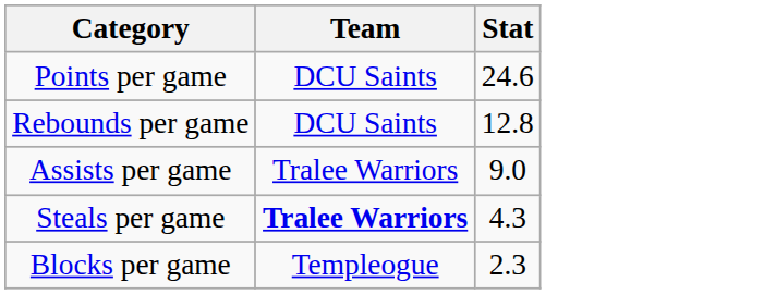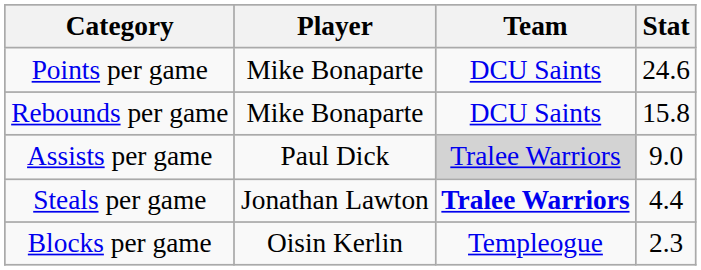 <table class="wikitable" style="text-align:center">
 <tr>
 <th>Category</th>
+<th>Player</th>
 <th>Team</th>
 <th>Stat</th>
 </tr>
 <tr>
 <td><a href='#'>Points</a> per game</td>
+<td>Mike Bonaparte</td>
 <td><a href='#'>DCU Saints</a></td>
 <td>24.6</td>
 </tr>
 <tr>
 <td><a href='#'>Rebounds</a> per game</td>
+<td>Mike Bonaparte</td>
 <td><a href='#'>DCU Saints</a></td>
-<td>12.8</td>
+<td>15.8</td>
 </tr>
 <tr>
 <td><a href='#'>Assists</a> per game</td>
-<td><a href='#'>Tralee Warriors</a></td>
+<td>Paul Dick</td>
+<td style="background: lightgrey;"><a href='#'>Tralee Warriors</a></td>
 <td>9.0</td>
 </tr>
 <tr>
 <td><a href='#'>Steals</a> per game</td>
+<td>Jonathan Lawton</td>
 <td><strong><a href='#'>Tralee Warriors</a></strong></td>
-<td>4.3</td>
+<td>4.4</td>
 </tr>
 <tr>
 <td><a href='#'>Blocks</a> per game</td>
+<td>Oisin Kerlin</td>
 <td><a href='#'>Templeogue</a></td>
 <td>2.3</td>
 </tr>
 </table>
